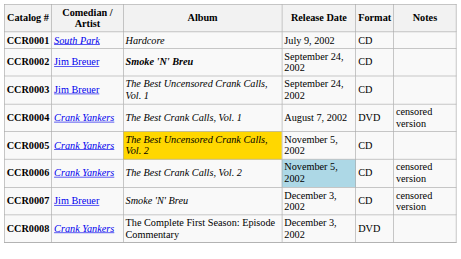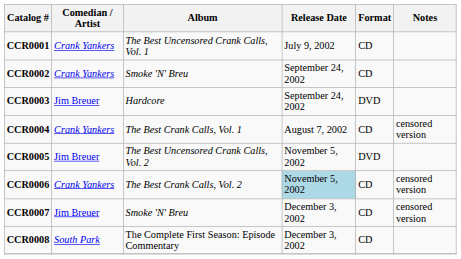 <table class="wikitable sortable" width="80%">
 <tr>
 <th scope="col" class="unsortable">Catalog #</th>
 <th scope="col" class="unsortable">Comedian / Artist</th>
 <th scope="col" class="unsortable">Album</th>
 <th scope="col" class="unsortable">Release Date</th>
 <th scope="col" class="unsortable">Format</th>
 <th scope="col" class="unsortable">Notes</th>
 </tr>
 <tr --->
 <td><strong>CCR0001</strong></td>
-<td><em><a href='#'>South Park</a></em></td>
-<td><em>Hardcore</em></td>
+<td><em><a href='#'>Crank Yankers</a></em></td>
+<td><em>The Best Uncensored Crank Calls, Vol. 1</em></td>
 <td>July 9, 2002</td>
 <td>CD</td>
 <td></td>
 </tr>
 <tr --->
 <td><strong>CCR0002</strong></td>
-<td><a href='#'>Jim Breuer</a></td>
-<td><strong><em>Smoke 'N' Breu</em></strong></td>
+<td><em><a href='#'>Crank Yankers</a></em></td>
+<td><em>Smoke 'N' Breu</em></td>
 <td>September 24, 2002</td>
 <td>CD</td>
 <td></td>
 </tr>
 <tr --->
 <td><strong>CCR0003</strong></td>
 <td><a href='#'>Jim Breuer</a></td>
-<td><em>The Best Uncensored Crank Calls, Vol. 1</em></td>
+<td><em>Hardcore</em></td>
 <td>September 24, 2002</td>
-<td>CD</td>
+<td>DVD</td>
 <td></td>
 </tr>
 <tr --->
 <td><strong>CCR0004</strong></td>
 <td><em><a href='#'>Crank Yankers</a></em></td>
 <td><em>The Best Crank Calls, Vol. 1</em></td>
 <td>August 7, 2002</td>
-<td>DVD</td>
+<td>CD</td>
 <td>censored version</td>
 </tr>
 <tr --->
 <td><strong>CCR0005</strong></td>
-<td><em><a href='#'>Crank Yankers</a></em></td>
-<td style="background: gold;"><em>The Best Uncensored Crank Calls, Vol. 2</em></td>
+<td><a href='#'>Jim Breuer</a></td>
+<td><em>The Best Uncensored Crank Calls, Vol. 2</em></td>
 <td>November 5, 2002</td>
-<td>CD</td>
+<td>DVD</td>
 <td></td>
 </tr>
 <tr --->
 <td><strong>CCR0006</strong></td>
 <td><em><a href='#'>Crank Yankers</a></em></td>
 <td><em>The Best Crank Calls, Vol. 2</em></td>
 <td style="background: lightblue;">November 5, 2002</td>
 <td>CD</td>
 <td>censored version</td>
 </tr>
 <tr --->
 <td><strong>CCR0007</strong></td>
 <td><a href='#'>Jim Breuer</a></td>
 <td><em>Smoke 'N' Breu</em></td>
 <td>December 3, 2002</td>
 <td>CD</td>
 <td>censored version</td>
 </tr>
 <tr --->
 <td><strong>CCR0008</strong></td>
-<td><em><a href='#'>Crank Yankers</a></em></td>
+<td><em><a href='#'>South Park</a></em></td>
 <td>The Complete First Season: Episode Commentary</td>
 <td>December 3, 2002</td>
-<td>DVD</td>
+<td>CD</td>
 <td></td>
 </tr>
 <tr --->
 </tr>
 </table>
